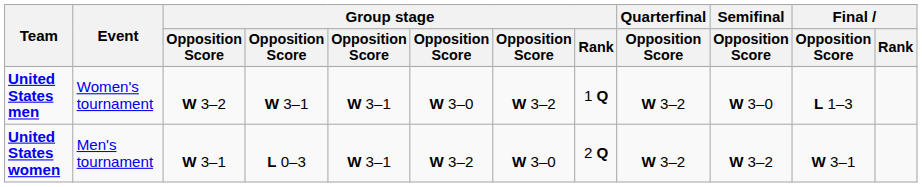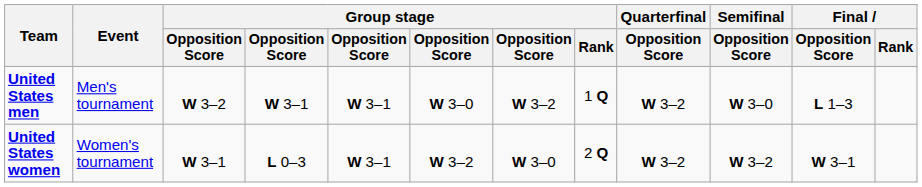 <table class=wikitable style=font-size:90%;text-align:center>
 <tr>
 <th rowspan=2>Team</th>
 <th rowspan=2>Event</th>
 <th colspan=6>Group stage</th>
 <th>Quarterfinal</th>
 <th>Semifinal</th>
 <th colspan=2>Final / </th>
 </tr>
 <tr style=font-size:95%>
 <th>Opposition<br>Score</th>
 <th>Opposition<br>Score</th>
 <th>Opposition<br>Score</th>
 <th>Opposition<br>Score</th>
 <th>Opposition<br>Score</th>
 <th>Rank</th>
 <th>Opposition<br>Score</th>
 <th>Opposition<br>Score</th>
 <th>Opposition<br>Score</th>
 <th>Rank</th>
 </tr>
 <tr>
 <td align=left><strong><a href='#'>United States men</a></strong></td>
-<td align=left><a href='#'>Women's tournament</a></td>
+<td align=left><a href='#'>Men's tournament</a></td>
 <td><br><strong>W</strong> 3–2</td>
 <td><br><strong>W</strong> 3–1</td>
 <td><br><strong>W</strong> 3–1</td>
 <td><br><strong>W</strong> 3–0</td>
 <td><br><strong>W</strong> 3–2</td>
 <td>1 <strong>Q</strong></td>
 <td><br><strong>W</strong> 3–2</td>
 <td><br><strong>W</strong> 3–0</td>
 <td><br><strong>L</strong> 1–3</td>
 <td></td>
 </tr>
 <tr>
 <td align=left><strong><a href='#'>United States women</a></strong></td>
-<td align=left><a href='#'>Men's tournament</a></td>
+<td align=left><a href='#'>Women's tournament</a></td>
 <td><br><strong>W</strong> 3–1</td>
 <td><br><strong>L</strong> 0–3</td>
 <td><br><strong>W</strong> 3–1</td>
 <td><br><strong>W</strong> 3–2</td>
 <td><br><strong>W</strong> 3–0</td>
 <td>2 <strong>Q</strong></td>
 <td><br><strong>W</strong> 3–2</td>
 <td><br><strong>W</strong> 3–2</td>
 <td><br><strong>W</strong> 3–1</td>
 <td></td>
 </tr>
 </table>
